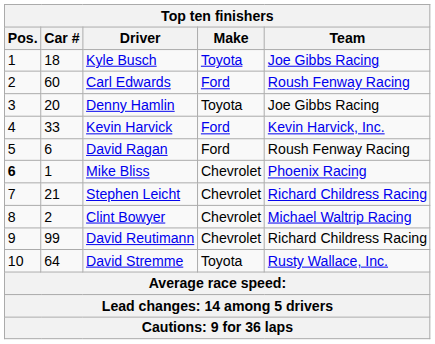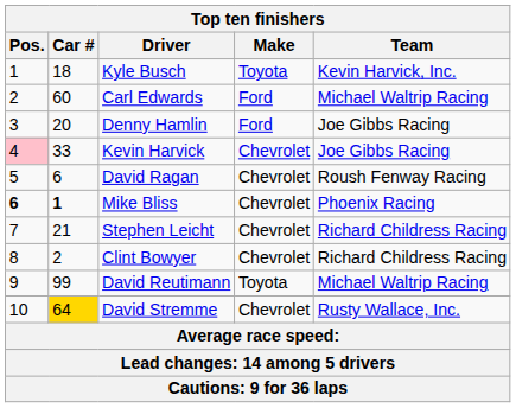 <table class="wikitable" style="font-size: 90%;">
 <tr>
 <th colspan=9>Top ten finishers</th>
 </tr>
 <tr>
 <th>Pos.</th>
 <th>Car #</th>
 <th>Driver</th>
 <th>Make</th>
 <th>Team</th>
 </tr>
 <tr>
 <td>1</td>
 <td>18</td>
 <td><a href='#'>Kyle Busch</a></td>
 <td><a href='#'>Toyota</a></td>
-<td><a href='#'>Joe Gibbs Racing</a></td>
+<td><a href='#'>Kevin Harvick, Inc.</a></td>
 </tr>
 <tr>
 <td>2</td>
 <td>60</td>
 <td><a href='#'>Carl Edwards</a></td>
 <td><a href='#'>Ford</a></td>
-<td><a href='#'>Roush Fenway Racing</a></td>
+<td><a href='#'>Michael Waltrip Racing</a></td>
 </tr>
 <tr>
 <td>3</td>
 <td>20</td>
 <td><a href='#'>Denny Hamlin</a></td>
-<td>Toyota</td>
+<td><a href='#'>Ford</a></td>
 <td>Joe Gibbs Racing</td>
 </tr>
 <tr>
-<td>4</td>
+<td style="background: pink;">4</td>
 <td>33</td>
 <td><a href='#'>Kevin Harvick</a></td>
-<td><a href='#'>Ford</a></td>
-<td><a href='#'>Kevin Harvick, Inc.</a></td>
+<td><a href='#'>Chevrolet</a></td>
+<td><a href='#'>Joe Gibbs Racing</a></td>
 </tr>
 <tr>
 <td>5</td>
 <td>6</td>
 <td><a href='#'>David Ragan</a></td>
-<td>Ford</td>
+<td>Chevrolet</td>
 <td>Roush Fenway Racing</td>
 </tr>
 <tr>
 <td><strong>6</strong></td>
-<td>1</td>
+<td><strong>1</strong></td>
 <td><a href='#'>Mike Bliss</a></td>
 <td>Chevrolet</td>
 <td><a href='#'>Phoenix Racing</a></td>
 </tr>
 <tr>
 <td>7</td>
 <td>21</td>
 <td><a href='#'>Stephen Leicht</a></td>
 <td>Chevrolet</td>
 <td><a href='#'>Richard Childress Racing</a></td>
 </tr>
 <tr>
 <td>8</td>
 <td>2</td>
 <td><a href='#'>Clint Bowyer</a></td>
 <td>Chevrolet</td>
-<td><a href='#'>Michael Waltrip Racing</a></td>
+<td>Richard Childress Racing</td>
 </tr>
 <tr>
 <td>9</td>
 <td>99</td>
 <td><a href='#'>David Reutimann</a></td>
-<td>Chevrolet</td>
-<td>Richard Childress Racing</td>
+<td>Toyota</td>
+<td><a href='#'>Michael Waltrip Racing</a></td>
 </tr>
 <tr>
 <td>10</td>
-<td>64</td>
+<td style="background: gold;">64</td>
 <td><a href='#'>David Stremme</a></td>
-<td>Toyota</td>
+<td>Chevrolet</td>
 <td><a href='#'>Rusty Wallace, Inc.</a></td>
 </tr>
 <tr>
 <th colspan=9>Average race speed: </th>
 </tr>
 <tr>
 <th colspan=9>Lead changes: 14 among 5 drivers</th>
 </tr>
 <tr>
 <th colspan=9>Cautions: 9 for 36 laps</th>
 </tr>
 </table>
